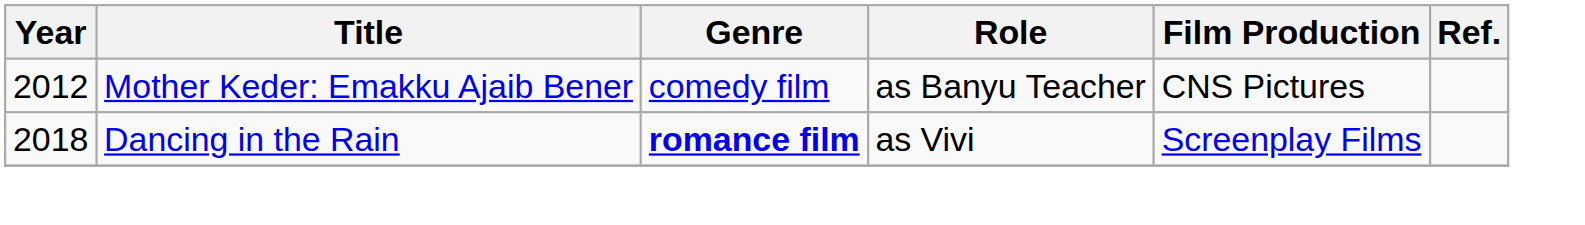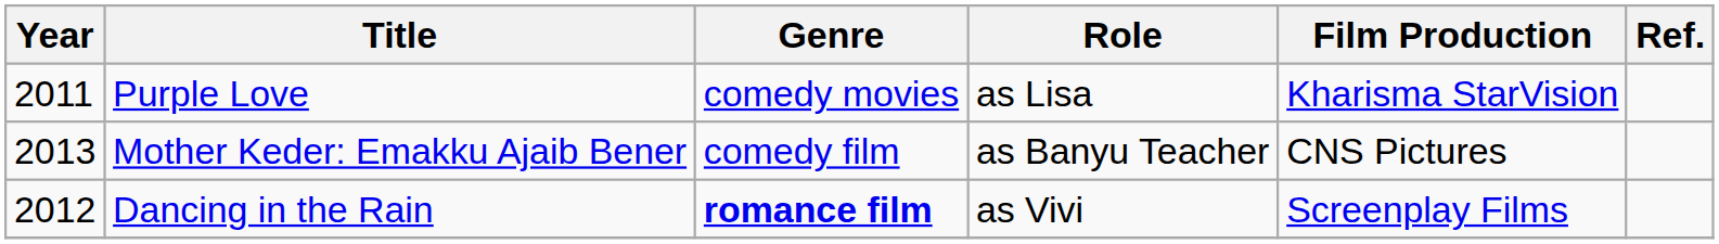 <table class="wikitable" style="font-size: 95%;">
 <tr>
 <th>Year</th>
 <th>Title</th>
 <th>Genre</th>
 <th>Role</th>
 <th>Film Production</th>
 <th>Ref.</th>
 </tr>
 <tr>
-<td>2012</td>
+<td>2011</td>
+<td><a href='#'>Purple Love</a></td>
+<td><a href='#'>comedy movies</a></td>
+<td>as Lisa</td>
+<td><a href='#'>Kharisma StarVision</a></td>
+<td></td>
+</tr>
+<tr>
+<td>2013</td>
 <td><a href='#'>Mother Keder: Emakku Ajaib Bener</a></td>
 <td><a href='#'>comedy film</a></td>
 <td>as Banyu Teacher</td>
 <td>CNS Pictures</td>
 <td></td>
 </tr>
 <tr>
-<td>2018</td>
+<td>2012</td>
 <td><a href='#'>Dancing in the Rain</a></td>
 <td><strong><a href='#'>romance film</a></strong></td>
 <td>as Vivi</td>
 <td><a href='#'>Screenplay Films</a></td>
 <td></td>
 </tr>
 <tr>
 </tr>
 </table>
